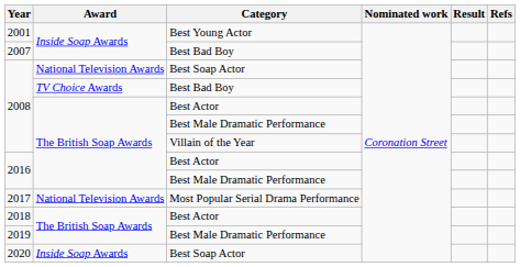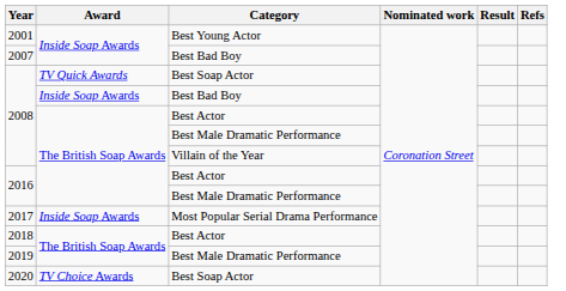 <table class="wikitable">
 <tr>
 <th>Year</th>
 <th>Award</th>
 <th>Category</th>
 <th>Nominated work</th>
 <th>Result</th>
 <th>Refs</th>
 </tr>
 <tr>
 <td>2001</td>
 <td rowspan=2><a href='#'><em>Inside Soap</em> Awards</a></td>
 <td>Best Young Actor</td>
 <td rowspan=13><em><a href='#'>Coronation Street</a></em></td>
 <td></td>
 <td></td>
 </tr>
 <tr>
 <td>2007</td>
 <td>Best Bad Boy</td>
 <td></td>
 <td></td>
 </tr>
 <tr>
 <td rowspan=5>2008</td>
-<td><a href='#'>National Television Awards</a></td>
+<td><em><a href='#'>TV Quick Awards</a></em></td>
 <td>Best Soap Actor</td>
 <td></td>
 <td></td>
 </tr>
 <tr>
-<td><a href='#'><em>TV Choice</em> Awards</a></td>
+<td><a href='#'><em>Inside Soap</em> Awards</a></td>
 <td>Best Bad Boy</td>
 <td></td>
 <td></td>
 </tr>
 <tr>
 <td rowspan=5><a href='#'>The British Soap Awards</a></td>
 <td>Best Actor</td>
 <td></td>
 <td></td>
 </tr>
 <tr>
 <td>Best Male Dramatic Performance</td>
 <td></td>
 <td></td>
 </tr>
 <tr>
 <td>Villain of the Year</td>
 <td></td>
 <td></td>
 </tr>
 <tr>
 <td rowspan=2>2016</td>
 <td>Best Actor</td>
 <td></td>
 <td></td>
 </tr>
 <tr>
 <td>Best Male Dramatic Performance</td>
 <td></td>
 <td></td>
 </tr>
 <tr>
 <td>2017</td>
-<td><a href='#'>National Television Awards</a></td>
+<td><a href='#'><em>Inside Soap</em> Awards</a></td>
 <td>Most Popular Serial Drama Performance</td>
 <td></td>
 <td></td>
 </tr>
 <tr>
 <td>2018</td>
 <td rowspan=2><a href='#'>The British Soap Awards</a></td>
 <td>Best Actor</td>
 <td></td>
 <td></td>
 </tr>
 <tr>
 <td>2019</td>
 <td>Best Male Dramatic Performance</td>
 <td></td>
 <td></td>
 </tr>
 <tr>
 <td>2020</td>
-<td><a href='#'><em>Inside Soap</em> Awards</a></td>
+<td><a href='#'><em>TV Choice</em> Awards</a></td>
 <td>Best Soap Actor</td>
 <td></td>
 <td></td>
 </tr>
 </table>
